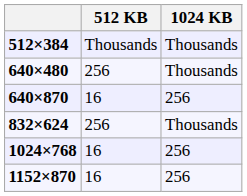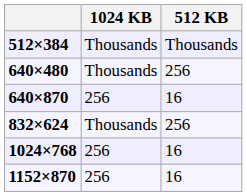 <table class="wikitable">
 <tr style="background:#f5f5ff;">
 <th></th>
+<th>1024 KB</th>
 <th>512 KB</th>
-<th>1024 KB</th>
 </tr>
 <tr style="background:#eef;">
 <td><strong>512×384</strong></td>
 <td>Thousands</td>
 <td>Thousands</td>
 </tr>
 <tr style="background:#f5f5ff;">
 <td><strong>640×480</strong></td>
+<td>Thousands</td>
 <td>256</td>
-<td>Thousands</td>
 </tr>
 <tr style="background:#eef;">
 <td><strong>640×870</strong></td>
+<td>256</td>
 <td>16</td>
-<td>256</td>
 </tr>
 <tr style="background:#f5f5ff;">
 <td><strong>832×624</strong></td>
+<td>Thousands</td>
 <td>256</td>
-<td>Thousands</td>
 </tr>
 <tr style="background:#eef;">
 <td><strong>1024×768</strong></td>
+<td>256</td>
 <td>16</td>
-<td>256</td>
 </tr>
 <tr style="background:#f5f5ff;">
 <td><strong>1152×870</strong></td>
+<td>256</td>
 <td>16</td>
-<td>256</td>
 </tr>
 </table>
